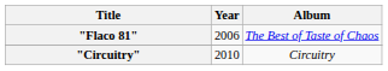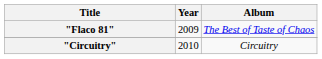 <table class="wikitable plainrowheaders" style="text-align:center;">
 <tr>
 <th scope="col" style="width:16em;">Title</th>
 <th scope="col">Year</th>
 <th scope="col">Album</th>
 </tr>
 <tr>
 <th scope="row">"Flaco 81"</th>
-<td>2006</td>
+<td>2009</td>
 <td><em><a href='#'>The Best of Taste of Chaos</a></em></td>
 </tr>
 <tr>
 </tr>
 <tr>
 <th scope="row">"Circuitry" </th>
 <td>2010</td>
 <td><em>Circuitry</em></td>
 </tr>
 </table>
